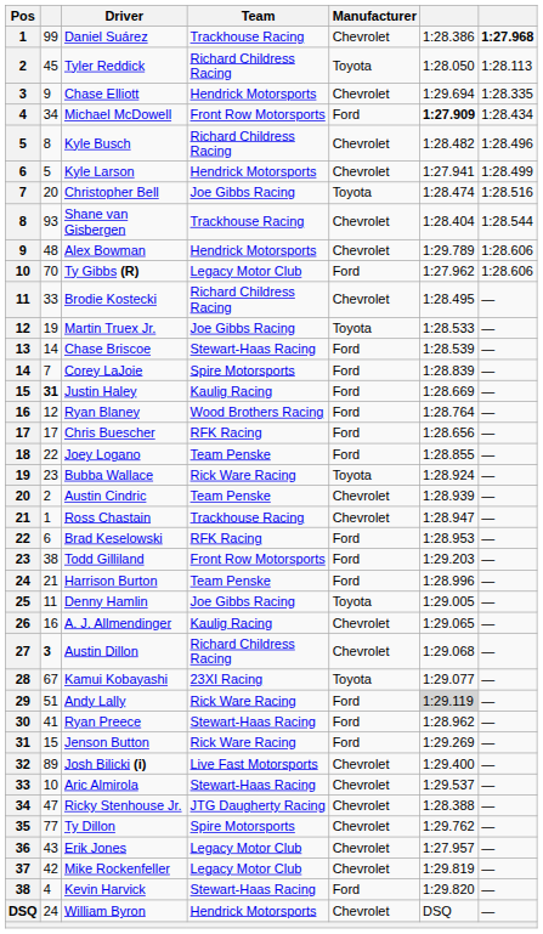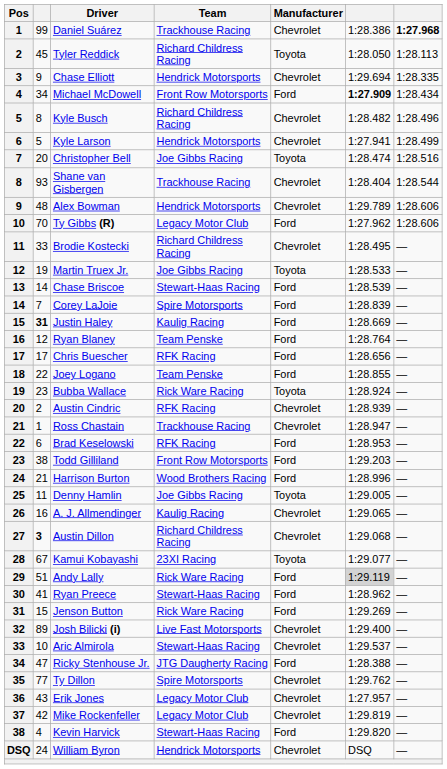 <table class="wikitable" style="font-size:95%">
 <tr>
 <th>Pos</th>
 <th></th>
 <th>Driver</th>
 <th>Team</th>
 <th>Manufacturer</th>
 <th></th>
 <th></th>
 </tr>
 <tr>
 <th>1</th>
 <td>99</td>
 <td><a href='#'>Daniel Suárez</a></td>
 <td><a href='#'>Trackhouse Racing</a></td>
 <td>Chevrolet</td>
 <td>1:28.386</td>
 <td><strong>1:27.968</strong></td>
 </tr>
 <tr>
 <th>2</th>
 <td>45</td>
 <td><a href='#'>Tyler Reddick</a></td>
 <td><a href='#'>Richard Childress Racing</a></td>
 <td>Toyota</td>
 <td>1:28.050</td>
 <td>1:28.113</td>
 </tr>
 <tr>
 <th>3</th>
 <td>9</td>
 <td><a href='#'>Chase Elliott</a></td>
 <td><a href='#'>Hendrick Motorsports</a></td>
 <td>Chevrolet</td>
 <td>1:29.694</td>
 <td>1:28.335</td>
 </tr>
 <tr>
 <th>4</th>
 <td>34</td>
 <td><a href='#'>Michael McDowell</a></td>
 <td><a href='#'>Front Row Motorsports</a></td>
 <td>Ford</td>
 <td><strong>1:27.909</strong></td>
 <td>1:28.434</td>
 </tr>
 <tr>
 <th>5</th>
 <td>8</td>
 <td><a href='#'>Kyle Busch</a></td>
 <td><a href='#'>Richard Childress Racing</a></td>
 <td>Chevrolet</td>
 <td>1:28.482</td>
 <td>1:28.496</td>
 </tr>
 <tr>
 <th>6</th>
 <td>5</td>
 <td><a href='#'>Kyle Larson</a></td>
 <td><a href='#'>Hendrick Motorsports</a></td>
 <td>Chevrolet</td>
 <td>1:27.941</td>
 <td>1:28.499</td>
 </tr>
 <tr>
 <th>7</th>
 <td>20</td>
 <td><a href='#'>Christopher Bell</a></td>
 <td><a href='#'>Joe Gibbs Racing</a></td>
 <td>Toyota</td>
 <td>1:28.474</td>
 <td>1:28.516</td>
 </tr>
 <tr>
 <th>8</th>
 <td>93</td>
 <td><a href='#'>Shane van Gisbergen</a></td>
 <td><a href='#'>Trackhouse Racing</a></td>
 <td>Chevrolet</td>
 <td>1:28.404</td>
 <td>1:28.544</td>
 </tr>
 <tr>
 <th>9</th>
 <td>48</td>
 <td><a href='#'>Alex Bowman</a></td>
 <td><a href='#'>Hendrick Motorsports</a></td>
 <td>Chevrolet</td>
 <td>1:29.789</td>
 <td>1:28.606</td>
 </tr>
 <tr>
 <th>10</th>
 <td>70</td>
 <td><a href='#'>Ty Gibbs</a> <strong>(R)</strong></td>
 <td><a href='#'>Legacy Motor Club</a></td>
 <td>Ford</td>
 <td>1:27.962</td>
 <td>1:28.606</td>
 </tr>
 <tr>
 <th>11</th>
 <td>33</td>
 <td><a href='#'>Brodie Kostecki</a></td>
 <td><a href='#'>Richard Childress Racing</a></td>
 <td>Chevrolet</td>
 <td>1:28.495</td>
 <td>—</td>
 </tr>
 <tr>
 <th>12</th>
 <td>19</td>
 <td><a href='#'>Martin Truex Jr.</a></td>
 <td><a href='#'>Joe Gibbs Racing</a></td>
 <td>Toyota</td>
 <td>1:28.533</td>
 <td>—</td>
 </tr>
 <tr>
 <th>13</th>
 <td>14</td>
 <td><a href='#'>Chase Briscoe</a></td>
 <td><a href='#'>Stewart-Haas Racing</a></td>
 <td>Ford</td>
 <td>1:28.539</td>
 <td>—</td>
 </tr>
 <tr>
 <th>14</th>
 <td>7</td>
 <td><a href='#'>Corey LaJoie</a></td>
 <td><a href='#'>Spire Motorsports</a></td>
 <td>Ford</td>
 <td>1:28.839</td>
 <td>—</td>
 </tr>
 <tr>
 <th>15</th>
 <td><strong>31</strong></td>
 <td><a href='#'>Justin Haley</a></td>
 <td><a href='#'>Kaulig Racing</a></td>
 <td>Ford</td>
 <td>1:28.669</td>
 <td>—</td>
 </tr>
 <tr>
 <th>16</th>
 <td>12</td>
 <td><a href='#'>Ryan Blaney</a></td>
-<td><a href='#'>Wood Brothers Racing</a></td>
+<td><a href='#'>Team Penske</a></td>
 <td>Ford</td>
 <td>1:28.764</td>
 <td>—</td>
 </tr>
 <tr>
 <th>17</th>
 <td>17</td>
 <td><a href='#'>Chris Buescher</a></td>
 <td><a href='#'>RFK Racing</a></td>
 <td>Ford</td>
 <td>1:28.656</td>
 <td>—</td>
 </tr>
 <tr>
 <th>18</th>
 <td>22</td>
 <td><a href='#'>Joey Logano</a></td>
 <td><a href='#'>Team Penske</a></td>
 <td>Ford</td>
 <td>1:28.855</td>
 <td>—</td>
 </tr>
 <tr>
 <th>19</th>
 <td>23</td>
 <td><a href='#'>Bubba Wallace</a></td>
 <td><a href='#'>Rick Ware Racing</a></td>
 <td>Toyota</td>
 <td>1:28.924</td>
 <td>—</td>
 </tr>
 <tr>
 <th>20</th>
 <td>2</td>
 <td><a href='#'>Austin Cindric</a></td>
-<td><a href='#'>Team Penske</a></td>
+<td><a href='#'>RFK Racing</a></td>
 <td>Chevrolet</td>
 <td>1:28.939</td>
 <td>—</td>
 </tr>
 <tr>
 <th>21</th>
 <td>1</td>
 <td><a href='#'>Ross Chastain</a></td>
 <td><a href='#'>Trackhouse Racing</a></td>
 <td>Chevrolet</td>
 <td>1:28.947</td>
 <td>—</td>
 </tr>
 <tr>
 <th>22</th>
 <td>6</td>
 <td><a href='#'>Brad Keselowski</a></td>
 <td><a href='#'>RFK Racing</a></td>
 <td>Ford</td>
 <td>1:28.953</td>
 <td>—</td>
 </tr>
 <tr>
 <th>23</th>
 <td>38</td>
 <td><a href='#'>Todd Gilliland</a></td>
 <td><a href='#'>Front Row Motorsports</a></td>
 <td>Ford</td>
 <td>1:29.203</td>
 <td>—</td>
 </tr>
 <tr>
 <th>24</th>
 <td>21</td>
 <td><a href='#'>Harrison Burton</a></td>
-<td><a href='#'>Team Penske</a></td>
+<td><a href='#'>Wood Brothers Racing</a></td>
 <td>Ford</td>
 <td>1:28.996</td>
 <td>—</td>
 </tr>
 <tr>
 <th>25</th>
 <td>11</td>
 <td><a href='#'>Denny Hamlin</a></td>
 <td><a href='#'>Joe Gibbs Racing</a></td>
 <td>Toyota</td>
 <td>1:29.005</td>
 <td>—</td>
 </tr>
 <tr>
 <th>26</th>
 <td>16</td>
 <td><a href='#'>A. J. Allmendinger</a></td>
 <td><a href='#'>Kaulig Racing</a></td>
 <td>Chevrolet</td>
 <td>1:29.065</td>
 <td>—</td>
 </tr>
 <tr>
 <th>27</th>
 <td><strong>3</strong></td>
 <td><a href='#'>Austin Dillon</a></td>
 <td><a href='#'>Richard Childress Racing</a></td>
 <td>Chevrolet</td>
 <td>1:29.068</td>
 <td>—</td>
 </tr>
 <tr>
 <th>28</th>
 <td>67</td>
 <td><a href='#'>Kamui Kobayashi</a></td>
 <td><a href='#'>23XI Racing</a></td>
 <td>Toyota</td>
 <td>1:29.077</td>
 <td>—</td>
 </tr>
 <tr>
 <th>29</th>
 <td>51</td>
 <td><a href='#'>Andy Lally</a></td>
 <td><a href='#'>Rick Ware Racing</a></td>
 <td>Ford</td>
 <td style="background: lightgrey;">1:29.119</td>
 <td>—</td>
 </tr>
 <tr>
 <th>30</th>
 <td>41</td>
 <td><a href='#'>Ryan Preece</a></td>
 <td><a href='#'>Stewart-Haas Racing</a></td>
 <td>Ford</td>
 <td>1:28.962</td>
 <td>—</td>
 </tr>
 <tr>
 <th>31</th>
 <td>15</td>
 <td><a href='#'>Jenson Button</a></td>
 <td><a href='#'>Rick Ware Racing</a></td>
 <td>Ford</td>
 <td>1:29.269</td>
 <td>—</td>
 </tr>
 <tr>
 <th>32</th>
 <td>89</td>
 <td><a href='#'>Josh Bilicki</a> <strong>(i)</strong></td>
 <td><a href='#'>Live Fast Motorsports</a></td>
 <td>Chevrolet</td>
 <td>1:29.400</td>
 <td>—</td>
 </tr>
 <tr>
 <th>33</th>
 <td>10</td>
 <td><a href='#'>Aric Almirola</a></td>
 <td><a href='#'>Stewart-Haas Racing</a></td>
 <td>Chevrolet</td>
 <td>1:29.537</td>
 <td>—</td>
 </tr>
 <tr>
 <th>34</th>
 <td>47</td>
 <td><a href='#'>Ricky Stenhouse Jr.</a></td>
 <td><a href='#'>JTG Daugherty Racing</a></td>
-<td>Chevrolet</td>
+<td>Ford</td>
 <td>1:28.388</td>
 <td>—</td>
 </tr>
 <tr>
 <th>35</th>
 <td>77</td>
 <td><a href='#'>Ty Dillon</a></td>
 <td><a href='#'>Spire Motorsports</a></td>
 <td>Chevrolet</td>
 <td>1:29.762</td>
 <td>—</td>
 </tr>
 <tr>
 <th>36</th>
 <td>43</td>
 <td><a href='#'>Erik Jones</a></td>
 <td><a href='#'>Legacy Motor Club</a></td>
 <td>Chevrolet</td>
 <td>1:27.957</td>
 <td>—</td>
 </tr>
 <tr>
 <th>37</th>
 <td>42</td>
 <td><a href='#'>Mike Rockenfeller</a></td>
 <td><a href='#'>Legacy Motor Club</a></td>
 <td>Chevrolet</td>
 <td>1:29.819</td>
 <td>—</td>
 </tr>
 <tr>
 <th>38</th>
 <td>4</td>
 <td><a href='#'>Kevin Harvick</a></td>
 <td><a href='#'>Stewart-Haas Racing</a></td>
 <td>Ford</td>
 <td>1:29.820</td>
 <td>—</td>
 </tr>
 <tr>
 <th>DSQ</th>
 <td>24</td>
 <td><a href='#'>William Byron</a></td>
 <td><a href='#'>Hendrick Motorsports</a></td>
 <td>Chevrolet</td>
 <td>DSQ</td>
 <td>—</td>
 </tr>
 <tr>
 <th colspan="7"></th>
 </tr>
 </table>
